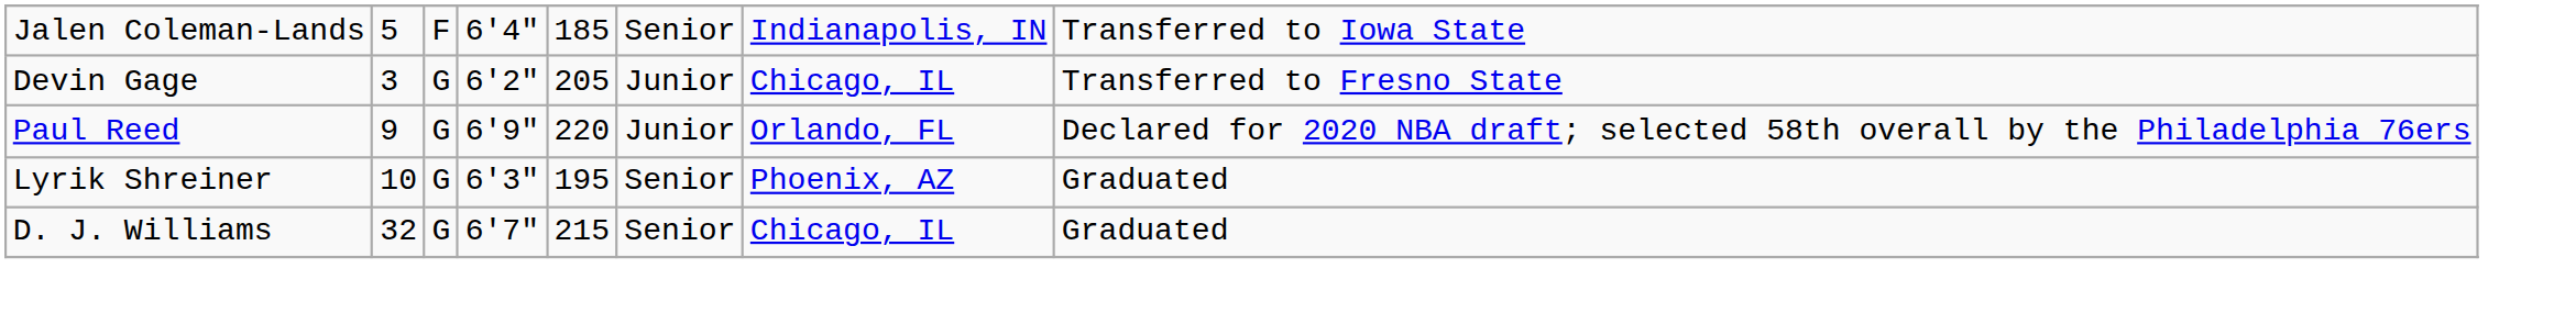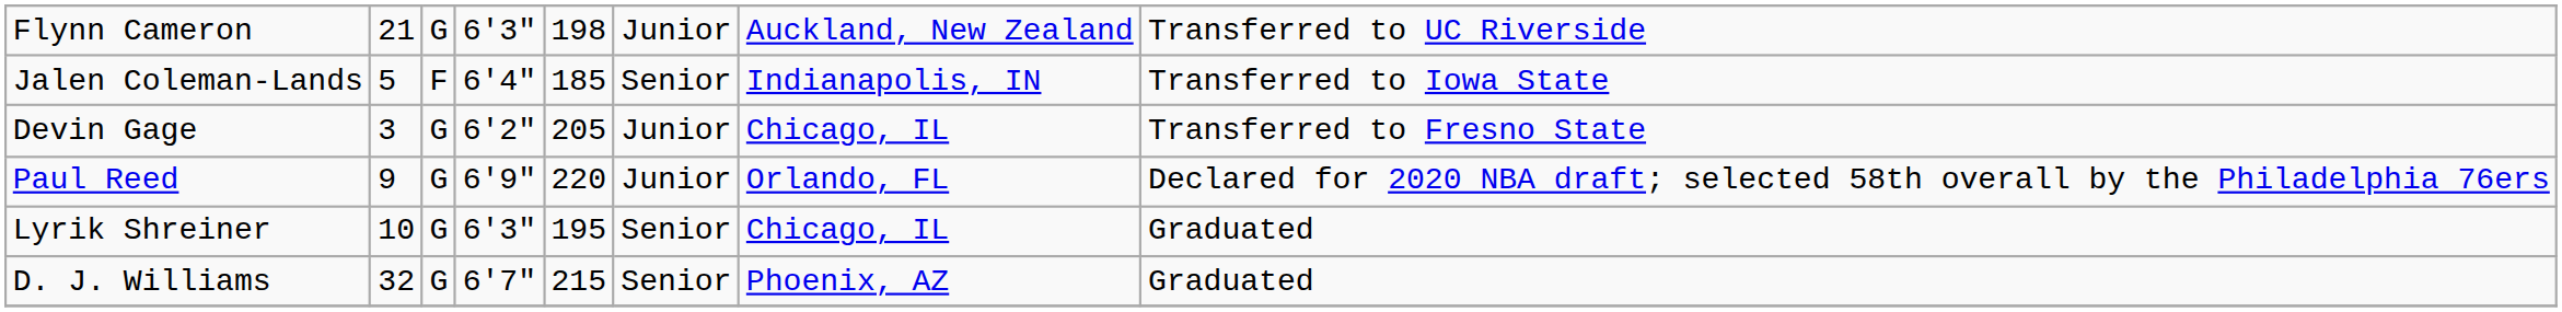 <table class="wikitable sortable" border="1">
 <tr align=center>
+</tr>
+<tr>
+<td>Flynn Cameron</td>
+<td>21</td>
+<td>G</td>
+<td>6'3"</td>
+<td>198</td>
+<td>Junior</td>
+<td><a href='#'>Auckland, New Zealand</a></td>
+<td>Transferred to <a href='#'>UC Riverside</a></td>
 </tr>
 <tr>
 <td>Jalen Coleman-Lands</td>
 <td>5</td>
 <td>F</td>
 <td>6'4"</td>
 <td>185</td>
 <td>Senior</td>
 <td><a href='#'>Indianapolis, IN</a></td>
 <td>Transferred to <a href='#'>Iowa State</a></td>
 </tr>
 <tr>
 <td>Devin Gage</td>
 <td>3</td>
 <td>G</td>
 <td>6'2"</td>
 <td>205</td>
 <td>Junior</td>
 <td><a href='#'>Chicago, IL</a></td>
 <td>Transferred to <a href='#'>Fresno State</a></td>
 </tr>
 <tr>
 <td><a href='#'>Paul Reed</a></td>
 <td>9</td>
 <td>G</td>
 <td>6'9"</td>
 <td>220</td>
 <td>Junior</td>
 <td><a href='#'>Orlando, FL</a></td>
 <td>Declared for <a href='#'>2020 NBA draft</a>; selected 58th overall by the <a href='#'>Philadelphia 76ers</a></td>
 </tr>
 <tr>
 <td>Lyrik Shreiner</td>
 <td>10</td>
 <td>G</td>
 <td>6'3"</td>
 <td>195</td>
 <td>Senior</td>
-<td><a href='#'>Phoenix, AZ</a></td>
+<td><a href='#'>Chicago, IL</a></td>
 <td>Graduated</td>
 </tr>
 <tr>
 <td>D. J. Williams</td>
 <td>32</td>
 <td>G</td>
 <td>6'7"</td>
 <td>215</td>
 <td>Senior</td>
-<td><a href='#'>Chicago, IL</a></td>
+<td><a href='#'>Phoenix, AZ</a></td>
 <td>Graduated</td>
 </tr>
 <tr>
 </tr>
 </table>
